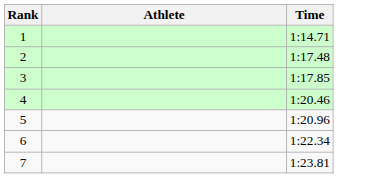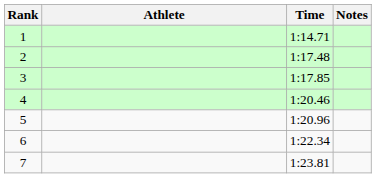 <table class="wikitable" style="text-align:center">
 <tr>
 <th>Rank</th>
 <th Style="width:18em">Athlete</th>
 <th>Time</th>
+<th>Notes</th>
 </tr>
 <tr style="background:#cfc">
 <td>1</td>
 <td style="text-align:left"></td>
 <td>1:14.71</td>
+<td></td>
 </tr>
 <tr style="background:#cfc">
 <td>2</td>
 <td style="text-align:left"></td>
 <td>1:17.48</td>
+<td></td>
 </tr>
 <tr style="background:#cfc">
 <td>3</td>
 <td style="text-align:left"></td>
 <td>1:17.85</td>
+<td></td>
 </tr>
 <tr style="background:#cfc">
 <td>4</td>
 <td style="text-align:left"></td>
 <td>1:20.46</td>
+<td></td>
 </tr>
 <tr>
 <td>5</td>
 <td style="text-align:left"></td>
 <td>1:20.96</td>
+<td></td>
 </tr>
 <tr>
 <td>6</td>
 <td style="text-align:left"></td>
 <td>1:22.34</td>
+<td></td>
 </tr>
 <tr>
 <td>7</td>
 <td style="text-align:left"></td>
 <td>1:23.81</td>
+<td></td>
 </tr>
 </table>
